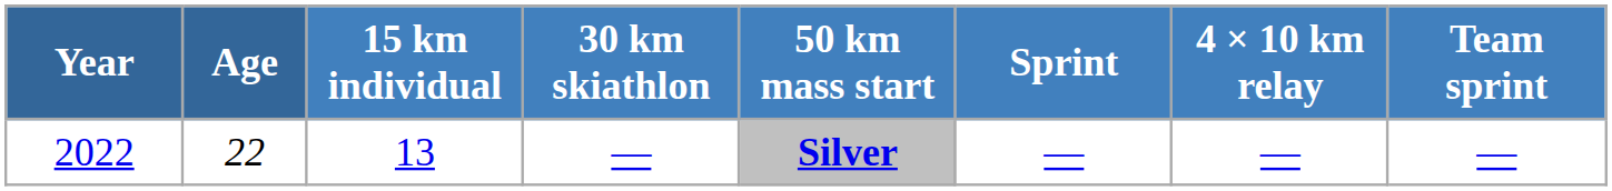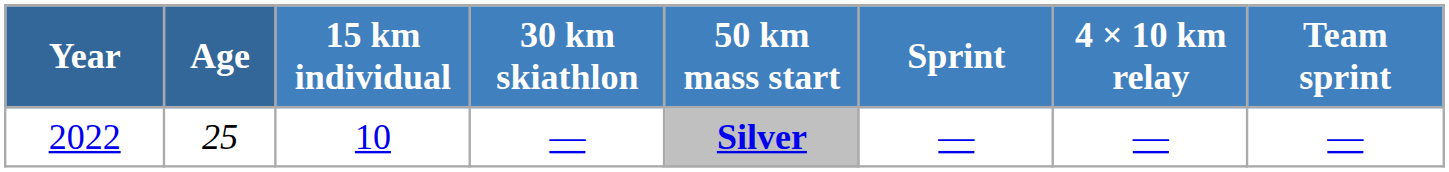 <table class="wikitable" style="font-size:95%; text-align:center; border:grey solid 1px; border-collapse:collapse; background:#ffffff;">
 <tr>
 <th style="background-color:#369; color:white; width:60px;"> Year </th>
 <th style="background-color:#369; color:white; width:40px;"> Age </th>
 <th style="background-color:#4180be; color:white; width:75px;"> 15 km <br> individual </th>
 <th style="background-color:#4180be; color:white; width:75px;"> 30 km <br> skiathlon </th>
 <th style="background-color:#4180be; color:white; width:75px;"> 50 km <br> mass start </th>
 <th style="background-color:#4180be; color:white; width:75px;"> Sprint </th>
 <th style="background-color:#4180be; color:white; width:75px;"> 4 × 10 km <br> relay </th>
 <th style="background-color:#4180be; color:white; width:75px;"> Team <br> sprint </th>
 </tr>
 <tr>
 <td><a href='#'>2022</a></td>
-<td><em>22</em></td>
-<td><a href='#'>13</a></td>
+<td><em>25</em></td>
+<td><a href='#'>10</a></td>
 <td><a href='#'>—</a></td>
 <td style="background:silver;"><a href='#'><strong>Silver</strong></a></td>
 <td><a href='#'>—</a></td>
 <td><a href='#'>—</a></td>
 <td><a href='#'>—</a></td>
 </tr>
 </table>
